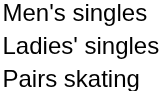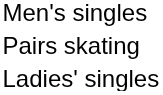 <table>
 <tr valign="top">
 <td>Men's singles <br> </td>
+<td></td>
+<td></td>
+<td></td>
+</tr>
+<tr valign="top">
+<td>Pairs skating <br> </td>
 <td></td>
 <td></td>
 <td></td>
 </tr>
 <tr valign="top">
 <td>Ladies' singles <br> </td>
 <td></td>
 <td></td>
 <td></td>
 </tr>
-<tr valign="top">
-<td>Pairs skating <br> </td>
-<td></td>
-<td></td>
-<td></td>
-</tr>
 </table>
